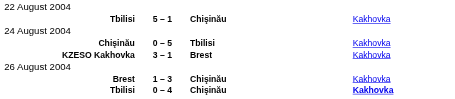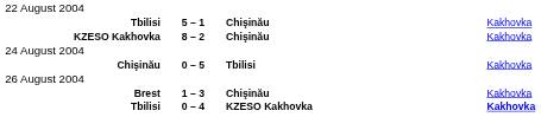 <table width=100% cellspacing=1>
 <tr>
 <th width=25%></th>
 <th width=10%></th>
 <th></th>
 </tr>
 <tr>
 <td>22 August 2004</td>
 </tr>
 <tr style=font-size:90%>
 <td align=right><strong>Tbilisi</strong></td>
 <td align=center><strong>5 – 1</strong></td>
 <td><strong>Chişinău</strong></td>
 <td><a href='#'>Kakhovka</a></td>
 </tr>
+<tr style=font-size:90%>
+<td align=right><strong>KZESO Kakhovka</strong></td>
+<td align=center><strong>8 – 2</strong></td>
+<td><strong>Chişinău</strong></td>
+<td><a href='#'>Kakhovka</a></td>
+</tr>
 <tr>
 <td>24 August 2004</td>
 </tr>
 <tr style=font-size:90%>
 <td align=right><strong>Chişinău</strong></td>
 <td align=center><strong>0 – 5</strong></td>
 <td><strong>Tbilisi</strong></td>
-<td><a href='#'>Kakhovka</a></td>
-</tr>
-<tr style=font-size:90%>
-<td align=right><strong>KZESO Kakhovka</strong></td>
-<td align=center><strong>3 – 1</strong></td>
-<td><strong>Brest</strong></td>
 <td><a href='#'>Kakhovka</a></td>
 </tr>
 <tr>
 <td>26 August 2004</td>
 </tr>
 <tr style=font-size:90%>
 <td align=right><strong>Brest</strong></td>
 <td align=center><strong>1 – 3</strong></td>
 <td><strong>Chişinău</strong></td>
 <td><a href='#'>Kakhovka</a></td>
 </tr>
 <tr style=font-size:90%>
 <td align=right><strong>Tbilisi</strong></td>
 <td align=center><strong>0 – 4</strong></td>
-<td><strong>Chişinău</strong></td>
+<td><strong>KZESO Kakhovka</strong></td>
 <td><strong><a href='#'>Kakhovka</a></strong></td>
 </tr>
 </table>
